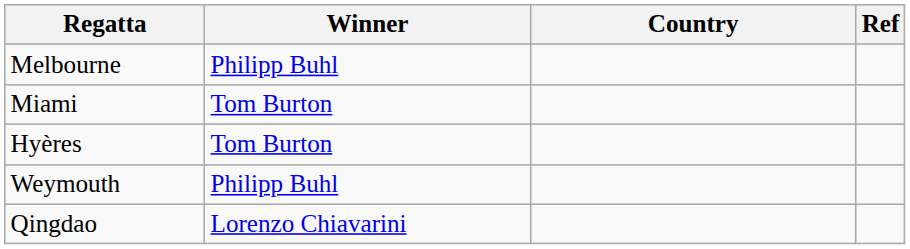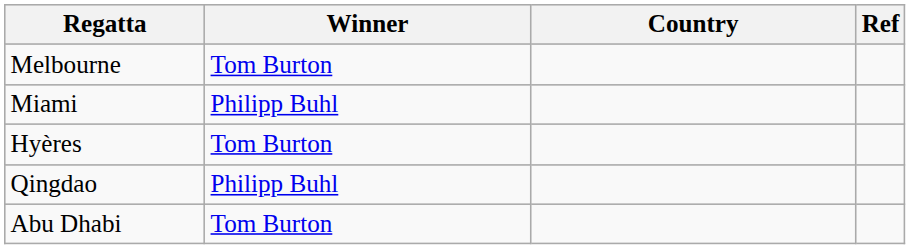 <table class="wikitable">
 <tr>
 <th width=120>Regatta</th>
 <th width=200px>Winner</th>
 <th width=200px>Country</th>
 <th>Ref</th>
 </tr>
 <tr>
 <td>Melbourne</td>
-<td><a href='#'>Philipp Buhl</a></td>
+<td><a href='#'>Tom Burton</a></td>
 <td></td>
 <td></td>
 </tr>
 <tr>
 <td>Miami</td>
-<td><a href='#'>Tom Burton</a></td>
+<td><a href='#'>Philipp Buhl</a></td>
 <td></td>
 <td></td>
 </tr>
 <tr>
 <td>Hyères</td>
 <td><a href='#'>Tom Burton</a></td>
 <td></td>
 <td></td>
 </tr>
 <tr>
-<td>Weymouth</td>
+<td>Qingdao</td>
 <td><a href='#'>Philipp Buhl</a></td>
 <td></td>
 <td></td>
 </tr>
 <tr>
-<td>Qingdao</td>
-<td><a href='#'>Lorenzo Chiavarini</a></td>
+<td>Abu Dhabi</td>
+<td><a href='#'>Tom Burton</a></td>
 <td></td>
 <td></td>
 </tr>
 </table>
